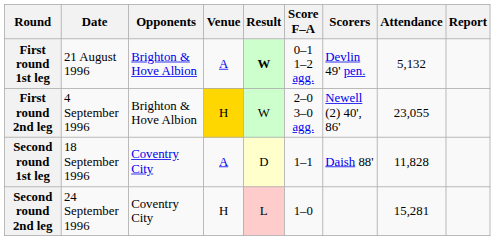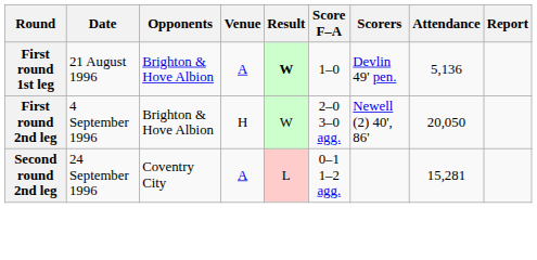 <table class="wikitable plainrowheaders" style="text-align:center">
 <tr>
 <th scope="col">Round</th>
 <th scope="col">Date</th>
 <th scope="col">Opponents</th>
 <th scope="col">Venue</th>
 <th scope="col">Result</th>
 <th scope="col">Score<br>F–A</th>
 <th scope="col">Scorers</th>
 <th scope="col">Attendance</th>
 <th scope="col">Report</th>
 </tr>
 <tr>
 <th scope="row">First round 1st leg</th>
 <td align="left">21 August 1996</td>
 <td align="left"><a href='#'>Brighton & Hove Albion</a></td>
 <td><a href='#'>A</a></td>
 <td style="background:#cfc"><strong>W</strong></td>
-<td>0–1<br>1–2 <a href='#'>agg.</a></td>
+<td>1–0</td>
 <td align="left"><a href='#'>Devlin</a> 49' <a href='#'>pen.</a></td>
-<td>5,132</td>
+<td>5,136</td>
 <td></td>
 </tr>
 <tr>
 <th scope="row">First round 2nd leg</th>
 <td align="left">4 September 1996</td>
 <td align="left">Brighton & Hove Albion</td>
-<td style="background: gold;">H</td>
+<td>H</td>
 <td style="background:#cfc">W</td>
 <td>2–0<br>3–0 <a href='#'>agg.</a></td>
 <td align="left"><a href='#'>Newell</a> (2) 40', 86'</td>
-<td>23,055</td>
-<td></td>
-</tr>
-<tr>
-<th scope="row">Second round 1st leg</th>
-<td align="left">18 September 1996</td>
-<td align="left"><a href='#'>Coventry City</a></td>
-<td><a href='#'>A</a></td>
-<td style="background:#ffc">D</td>
-<td>1–1</td>
-<td align="left"><a href='#'>Daish</a> 88'</td>
-<td>11,828</td>
+<td>20,050</td>
 <td></td>
 </tr>
 <tr>
 <th scope="row">Second round 2nd leg</th>
 <td align="left">24 September 1996</td>
 <td align="left">Coventry City</td>
-<td>H</td>
+<td><a href='#'>A</a></td>
 <td style="background:#fcc">L</td>
-<td>1–0</td>
+<td>0–1<br>1–2 <a href='#'>agg.</a></td>
 <td></td>
 <td>15,281</td>
 <td></td>
 </tr>
 </table>
